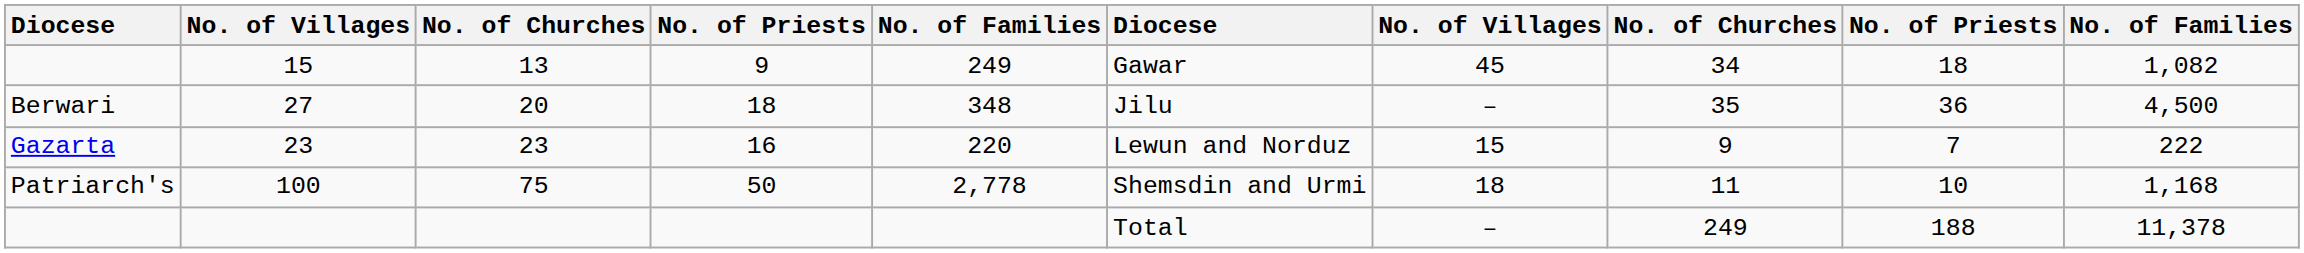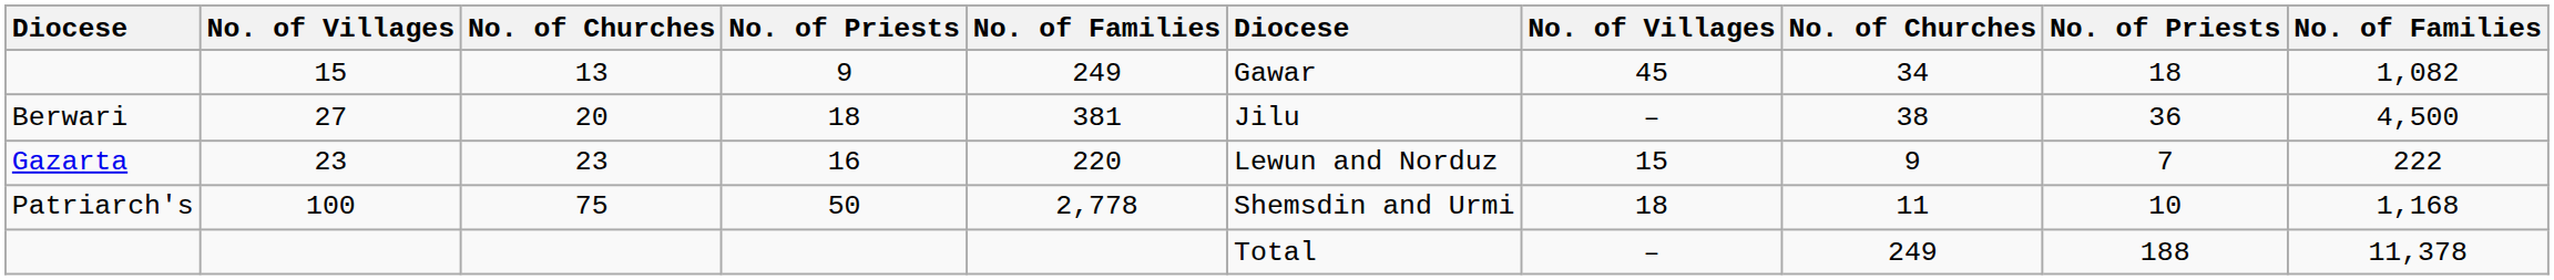 <table class="wikitable" style="text-align:center">
 <tr>
 <th style="text-align:left">Diocese</th>
 <th>No. of Villages</th>
 <th>No. of Churches</th>
 <th>No. of Priests</th>
 <th>No. of Families</th>
 <th style="text-align:left">Diocese</th>
 <th>No. of Villages</th>
 <th>No. of Churches</th>
 <th>No. of Priests</th>
 <th>No. of Families</th>
 </tr>
 <tr>
 <td style="text-align:left"></td>
 <td>15</td>
 <td>13</td>
 <td>9</td>
 <td>249</td>
 <td style="text-align:left">Gawar</td>
 <td>45</td>
 <td>34</td>
 <td>18</td>
 <td>1,082</td>
 </tr>
 <tr>
 <td style="text-align:left">Berwari</td>
 <td>27</td>
 <td>20</td>
 <td>18</td>
-<td>348</td>
+<td>381</td>
 <td style="text-align:left">Jilu</td>
 <td>–</td>
-<td>35</td>
+<td>38</td>
 <td>36</td>
 <td>4,500</td>
 </tr>
 <tr>
 <td style="text-align:left"><a href='#'>Gazarta</a></td>
 <td>23</td>
 <td>23</td>
 <td>16</td>
 <td>220</td>
 <td style="text-align:left">Lewun and Norduz</td>
 <td>15</td>
 <td>9</td>
 <td>7</td>
 <td>222</td>
 </tr>
 <tr>
 <td style="text-align:left">Patriarch's</td>
 <td>100</td>
 <td>75</td>
 <td>50</td>
 <td>2,778</td>
 <td style="text-align:left">Shemsdin and Urmi</td>
 <td>18</td>
 <td>11</td>
 <td>10</td>
 <td>1,168</td>
 </tr>
 <tr>
 <td style="text-align:left"></td>
 <td></td>
 <td></td>
 <td></td>
 <td></td>
 <td style="text-align:left">Total</td>
 <td>–</td>
 <td>249</td>
 <td>188</td>
 <td>11,378</td>
 </tr>
 </table>
